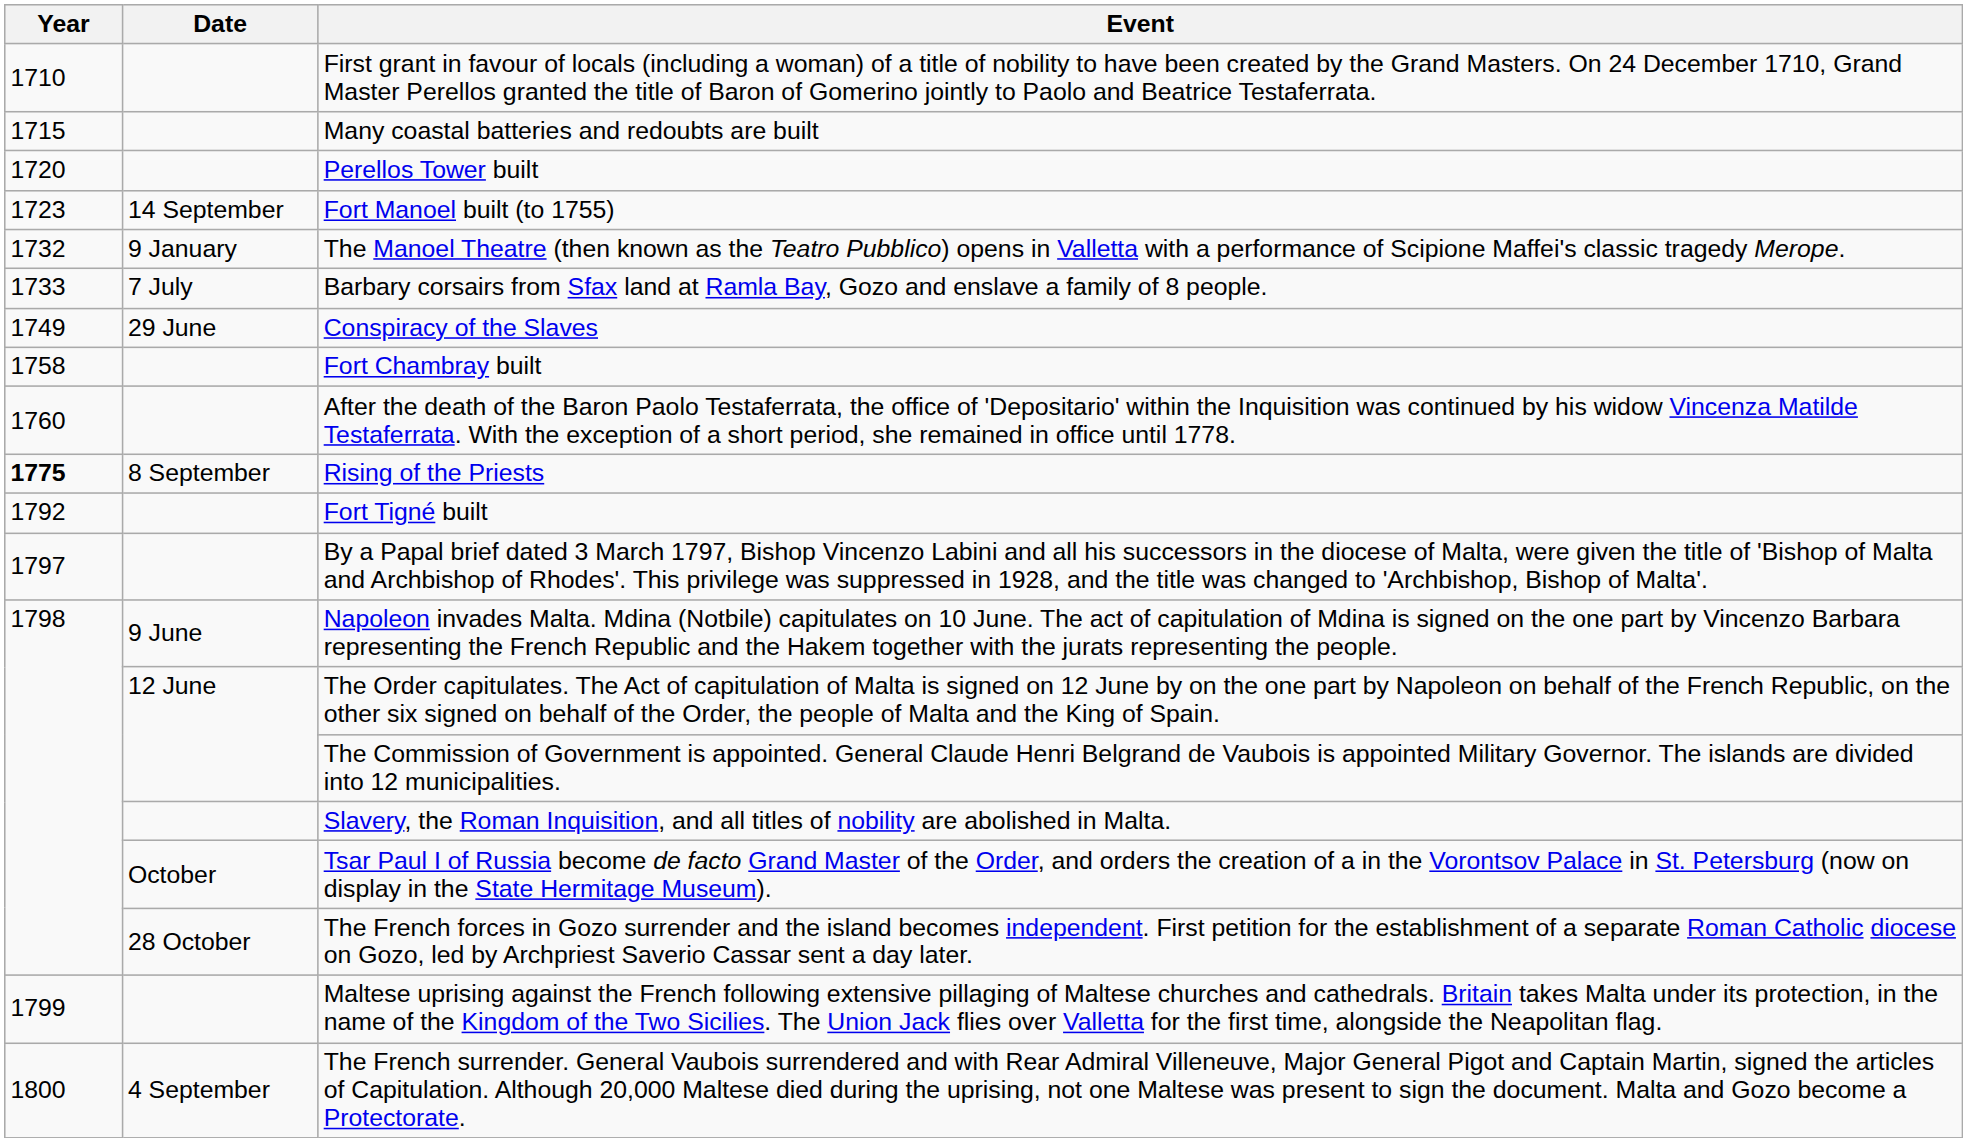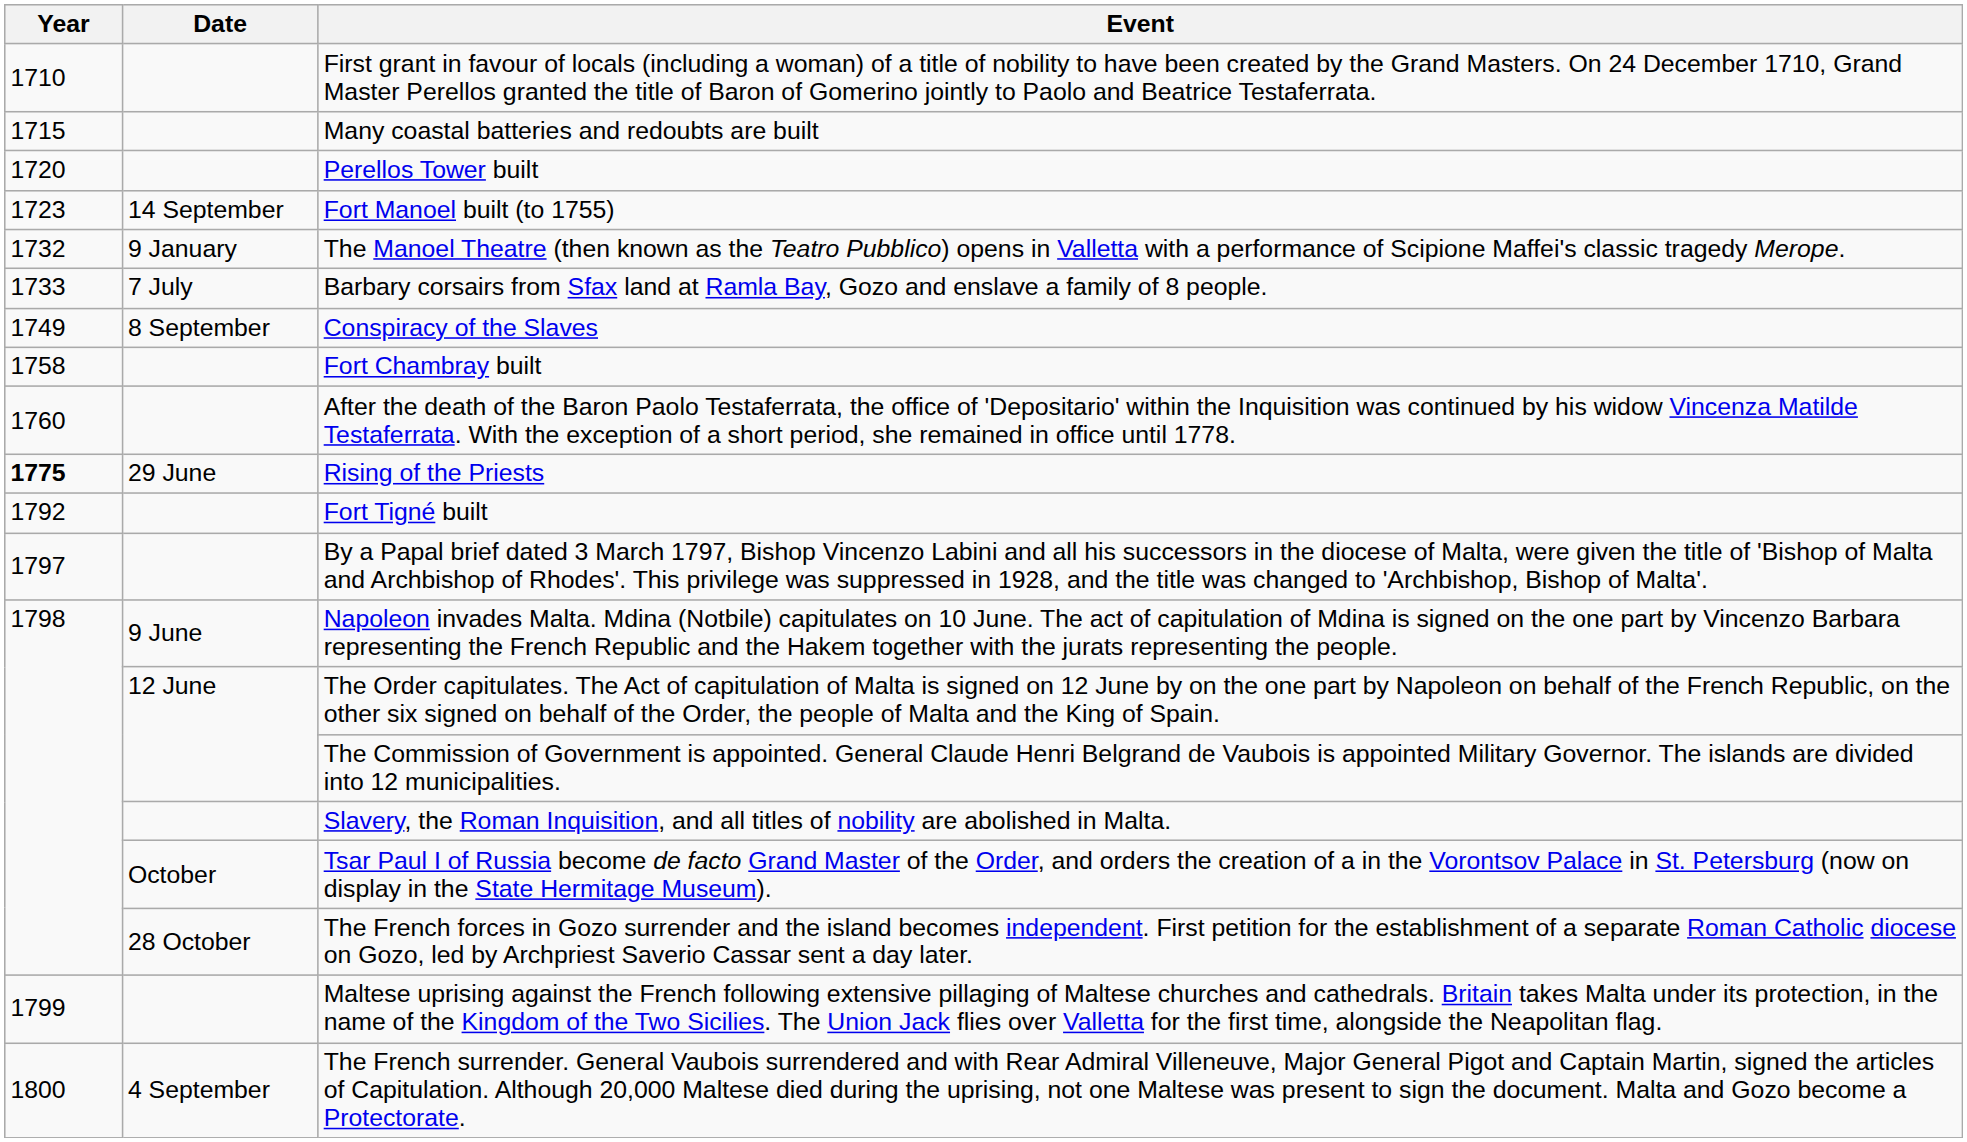 <table class="wikitable" width="100%">
 <tr>
 <th style="width:6%">Year</th>
 <th style="width:10%">Date</th>
 <th>Event</th>
 </tr>
 <tr>
 <td>1710</td>
 <td></td>
 <td>First grant in favour of locals (including a woman) of a title of nobility to have been created by the Grand Masters. On 24 December 1710, Grand Master Perellos granted the title of Baron of Gomerino jointly to Paolo and Beatrice Testaferrata.</td>
 </tr>
 <tr>
 <td>1715</td>
 <td></td>
 <td>Many coastal batteries and redoubts are built</td>
 </tr>
 <tr>
 <td>1720</td>
 <td></td>
 <td><a href='#'>Perellos Tower</a> built</td>
 </tr>
 <tr>
 <td>1723</td>
 <td>14 September</td>
 <td><a href='#'>Fort Manoel</a> built (to 1755)</td>
 </tr>
 <tr>
 <td>1732</td>
 <td>9 January</td>
 <td>The <a href='#'>Manoel Theatre</a> (then known as the <em>Teatro Pubblico</em>) opens in <a href='#'>Valletta</a> with a performance of Scipione Maffei's classic tragedy <em>Merope</em>.</td>
 </tr>
 <tr>
 <td>1733</td>
 <td>7 July</td>
 <td>Barbary corsairs from <a href='#'>Sfax</a> land at <a href='#'>Ramla Bay</a>, Gozo and enslave a family of 8 people.</td>
 </tr>
 <tr>
 <td>1749</td>
-<td>29 June</td>
+<td>8 September</td>
 <td><a href='#'>Conspiracy of the Slaves</a></td>
 </tr>
 <tr>
 <td>1758</td>
 <td></td>
 <td><a href='#'>Fort Chambray</a> built</td>
 </tr>
 <tr>
 <td>1760</td>
 <td></td>
 <td>After the death of the Baron Paolo Testaferrata, the office of 'Depositario' within the Inquisition was continued by his widow <a href='#'>Vincenza Matilde Testaferrata</a>. With the exception of a short period, she remained in office until 1778.</td>
 </tr>
 <tr>
 <td><strong>1775</strong></td>
-<td>8 September</td>
+<td>29 June</td>
 <td><a href='#'>Rising of the Priests</a></td>
 </tr>
 <tr>
 <td>1792</td>
 <td></td>
 <td><a href='#'>Fort Tigné</a> built</td>
 </tr>
 <tr>
 <td>1797</td>
 <td></td>
 <td>By a Papal brief dated 3 March 1797, Bishop Vincenzo Labini and all his successors in the diocese of Malta, were given the title of 'Bishop of Malta and Archbishop of Rhodes'. This privilege was suppressed in 1928, and the title was changed to 'Archbishop, Bishop of Malta'.</td>
 </tr>
 <tr>
 <td rowspan="6" valign="top">1798</td>
 <td>9 June</td>
 <td><a href='#'>Napoleon</a> invades Malta. Mdina (Notbile) capitulates on 10 June. The act of capitulation of Mdina is signed on the one part by Vincenzo Barbara representing the French Republic and the Hakem together with the jurats representing the people.</td>
 </tr>
 <tr>
 <td rowspan="2" valign="top">12 June</td>
 <td>The Order capitulates. The Act of capitulation of Malta is signed on 12 June by on the one part by Napoleon on behalf of the French Republic, on the other six signed on behalf of the Order, the people of Malta and the King of Spain.</td>
 </tr>
 <tr>
 <td>The Commission of Government is appointed. General Claude Henri Belgrand de Vaubois is appointed Military Governor. The islands are divided into 12 municipalities.</td>
 </tr>
 <tr>
 <td></td>
 <td><a href='#'>Slavery</a>, the <a href='#'>Roman Inquisition</a>, and all titles of <a href='#'>nobility</a> are abolished in Malta.</td>
 </tr>
 <tr>
 <td>October</td>
 <td><a href='#'>Tsar Paul I of Russia</a> become <em>de facto</em> <a href='#'>Grand Master</a> of the <a href='#'>Order</a>, and orders the creation of a  in the <a href='#'>Vorontsov Palace</a> in <a href='#'>St. Petersburg</a> (now  on display in the <a href='#'>State Hermitage Museum</a>).</td>
 </tr>
 <tr>
 <td>28 October</td>
 <td>The French forces in Gozo surrender and the island becomes <a href='#'>independent</a>. First petition for the establishment of a separate <a href='#'>Roman Catholic</a> <a href='#'>diocese</a> on Gozo, led by Archpriest Saverio Cassar sent a day later.</td>
 </tr>
 <tr>
 <td>1799</td>
 <td></td>
 <td>Maltese uprising against the French following extensive pillaging of Maltese churches and cathedrals.  <a href='#'>Britain</a> takes Malta under its protection, in the name of the <a href='#'>Kingdom of the Two Sicilies</a>.  The <a href='#'>Union Jack</a> flies over <a href='#'>Valletta</a> for the first time, alongside the Neapolitan flag.</td>
 </tr>
 <tr>
 <td>1800</td>
 <td>4 September</td>
 <td>The French surrender. General Vaubois surrendered and with Rear Admiral Villeneuve, Major General Pigot and Captain Martin, signed the articles of Capitulation. Although 20,000 Maltese died during the uprising, not one Maltese was present to sign the document. Malta and Gozo become a <a href='#'>Protectorate</a>.</td>
 </tr>
 </table>
